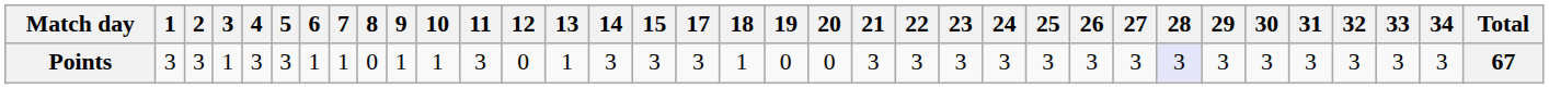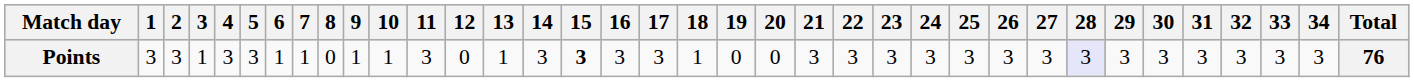 <table class="wikitable" style="width:100%; font-size:85%;">
 <tr valign=top>
 <th align=center>Match day</th>
 <th align=center>1</th>
 <th align=center>2</th>
 <th align=center>3</th>
 <th align=center>4</th>
 <th align=center>5</th>
 <th align=center>6</th>
 <th align=center>7</th>
 <th align=center>8</th>
 <th align=center>9</th>
 <th align=center>10</th>
 <th align=center>11</th>
 <th align=center>12</th>
 <th align=center>13</th>
 <th align=center>14</th>
 <th align=center>15</th>
+<th align=center>16</th>
 <th align=center>17</th>
 <th align=center>18</th>
 <th align=center>19</th>
 <th align=center>20</th>
 <th align=center>21</th>
 <th align=center>22</th>
 <th align=center>23</th>
 <th align=center>24</th>
 <th align=center>25</th>
 <th align=center>26</th>
 <th align=center>27</th>
 <th align=center>28</th>
 <th align=center>29</th>
 <th align=center>30</th>
 <th align=center>31</th>
 <th align=center>32</th>
 <th align=center>33</th>
 <th align=center>34</th>
 <th align=center><strong>Total</strong></th>
 </tr>
 <tr>
 <th align=center>Points</th>
 <td align=center>3</td>
 <td align=center>3</td>
 <td align=center>1</td>
 <td align=center>3</td>
 <td align=center>3</td>
 <td align=center>1</td>
 <td align=center>1</td>
 <td align=center>0</td>
 <td align=center>1</td>
 <td align=center>1</td>
 <td align=center>3</td>
 <td align=center>0</td>
 <td align=center>1</td>
 <td align=center>3</td>
+<td align=center><strong>3</strong></td>
 <td align=center>3</td>
 <td align=center>3</td>
 <td align=center>1</td>
 <td align=center>0</td>
 <td align=center>0</td>
 <td align=center>3</td>
 <td align=center>3</td>
 <td align=center>3</td>
 <td align=center>3</td>
 <td align=center>3</td>
 <td align=center>3</td>
 <td align=center>3</td>
 <td align=center style="background: lavender;">3</td>
 <td align=center>3</td>
 <td align=center>3</td>
 <td align=center>3</td>
 <td align=center>3</td>
 <td align=center>3</td>
 <td align=center>3</td>
-<th align=center><strong>67</strong></th>
+<th align=center><strong>76</strong></th>
 </tr>
 </table>
